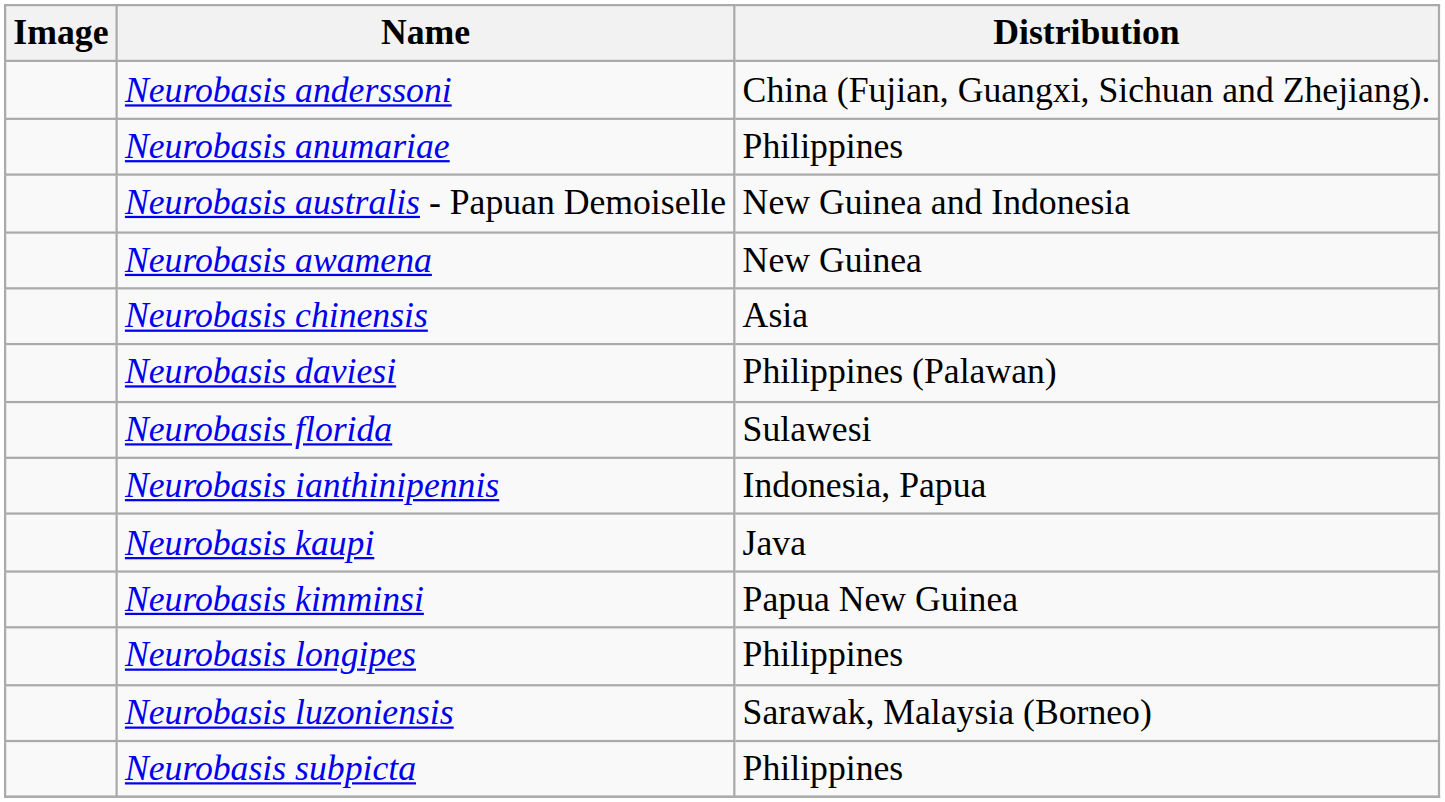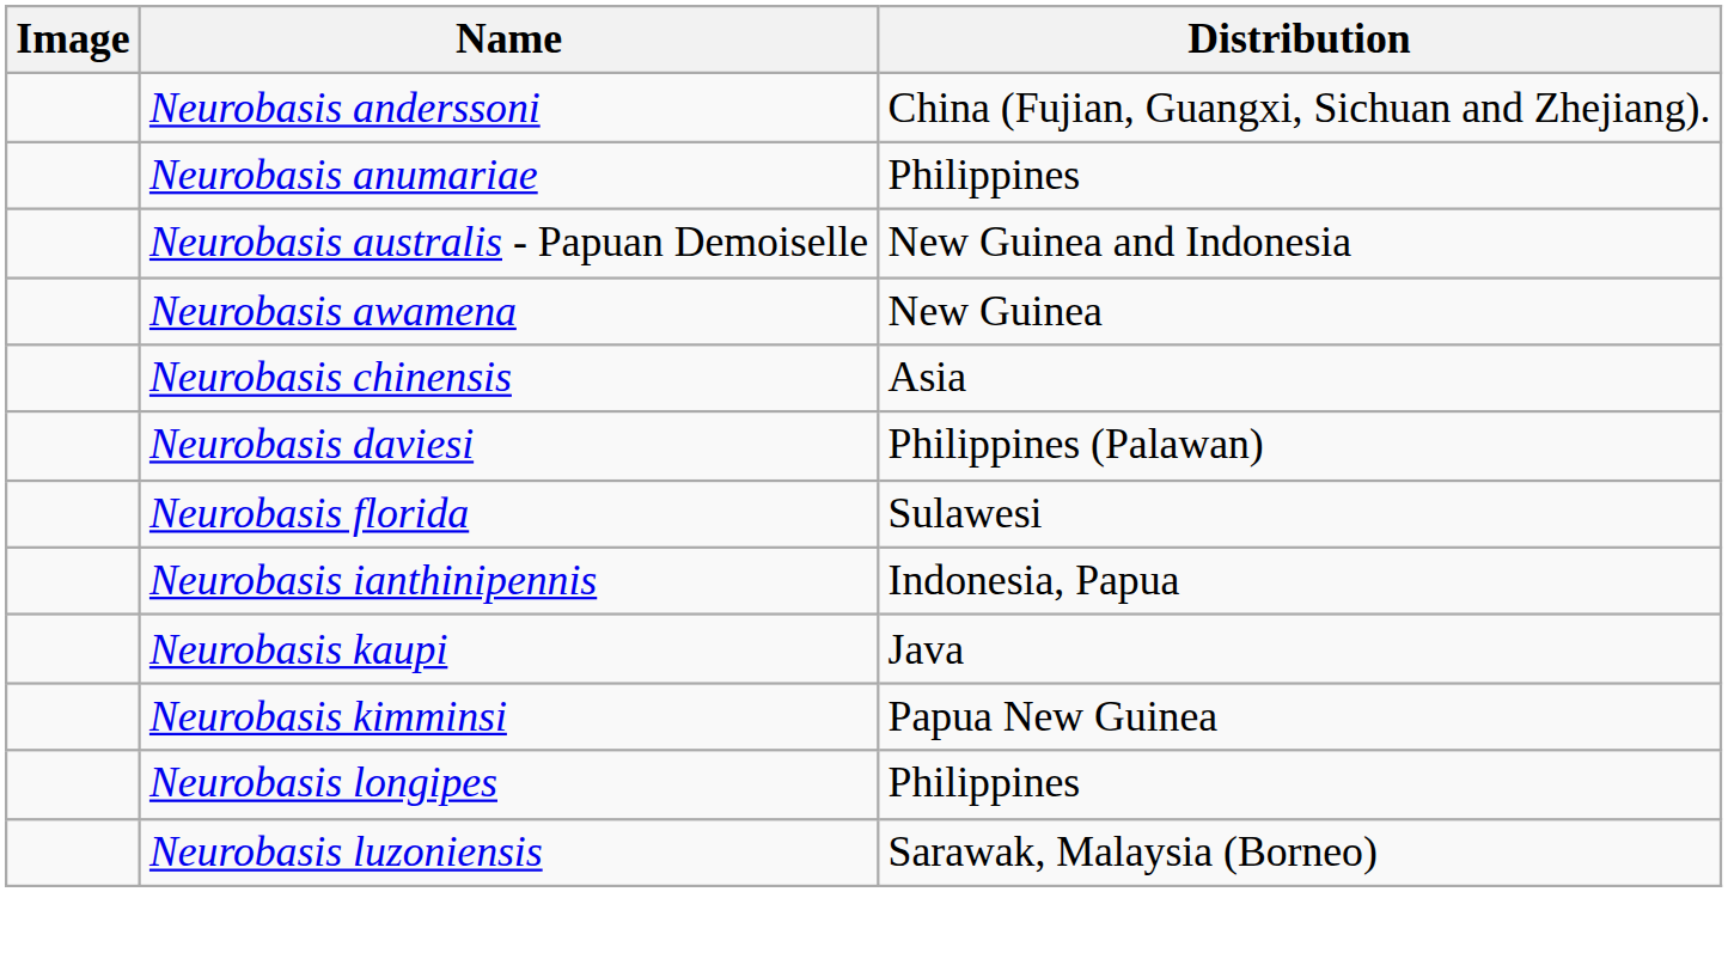 <table class="wikitable">
 <tr>
 <th>Image</th>
 <th>Name</th>
 <th>Distribution</th>
 </tr>
 <tr>
 <td></td>
 <td><em><a href='#'>Neurobasis anderssoni</a></em> </td>
 <td>China (Fujian, Guangxi, Sichuan and Zhejiang).</td>
 </tr>
 <tr>
 <td></td>
 <td><em><a href='#'>Neurobasis anumariae</a></em> </td>
 <td>Philippines</td>
 </tr>
 <tr>
 <td></td>
 <td><em><a href='#'>Neurobasis australis</a></em>  - Papuan Demoiselle</td>
 <td>New Guinea and Indonesia</td>
 </tr>
 <tr>
 <td></td>
 <td><em><a href='#'>Neurobasis awamena</a></em> </td>
 <td>New Guinea</td>
 </tr>
 <tr>
 <td></td>
 <td><em><a href='#'>Neurobasis chinensis</a></em> </td>
 <td>Asia</td>
 </tr>
 <tr>
 <td></td>
 <td><em><a href='#'>Neurobasis daviesi</a></em> </td>
 <td>Philippines (Palawan)</td>
 </tr>
 <tr>
 <td></td>
 <td><em><a href='#'>Neurobasis florida</a></em> </td>
 <td>Sulawesi</td>
 </tr>
 <tr>
 <td></td>
 <td><em><a href='#'>Neurobasis ianthinipennis</a></em> </td>
 <td>Indonesia, Papua</td>
 </tr>
 <tr>
 <td></td>
 <td><em><a href='#'>Neurobasis kaupi</a></em> </td>
 <td>Java</td>
 </tr>
 <tr>
 <td></td>
 <td><em><a href='#'>Neurobasis kimminsi</a></em> </td>
 <td>Papua New Guinea</td>
 </tr>
 <tr>
 <td></td>
 <td><em><a href='#'>Neurobasis longipes</a></em> </td>
 <td>Philippines</td>
 </tr>
 <tr>
 <td></td>
 <td><em><a href='#'>Neurobasis luzoniensis</a></em> </td>
 <td>Sarawak, Malaysia (Borneo)</td>
 </tr>
 <tr>
-<td></td>
-<td><em><a href='#'>Neurobasis subpicta</a></em> </td>
-<td>Philippines</td>
-</tr>
-<tr>
 </tr>
 </table>
